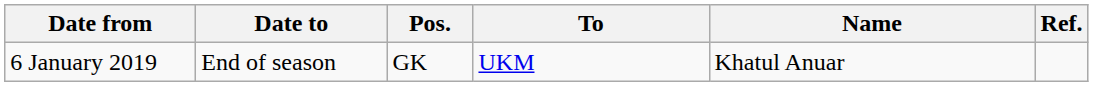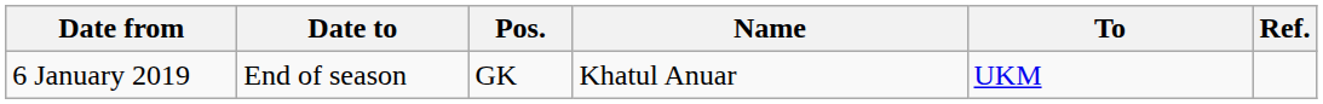 <table class="wikitable">
 <tr>
 <th style="width:120px">Date from</th>
 <th style="width:120px">Date to</th>
 <th style="width:50px">Pos.</th>
+<th style="width:210px">Name</th>
 <th style="width:150px">To</th>
-<th style="width:210px">Name</th>
 <th style="width:20px">Ref.</th>
 </tr>
 <tr>
 <td>6 January 2019</td>
 <td>End of season</td>
 <td>GK</td>
+<td> Khatul Anuar</td>
 <td> <a href='#'>UKM</a></td>
-<td> Khatul Anuar</td>
 <td></td>
 </tr>
 </table>
